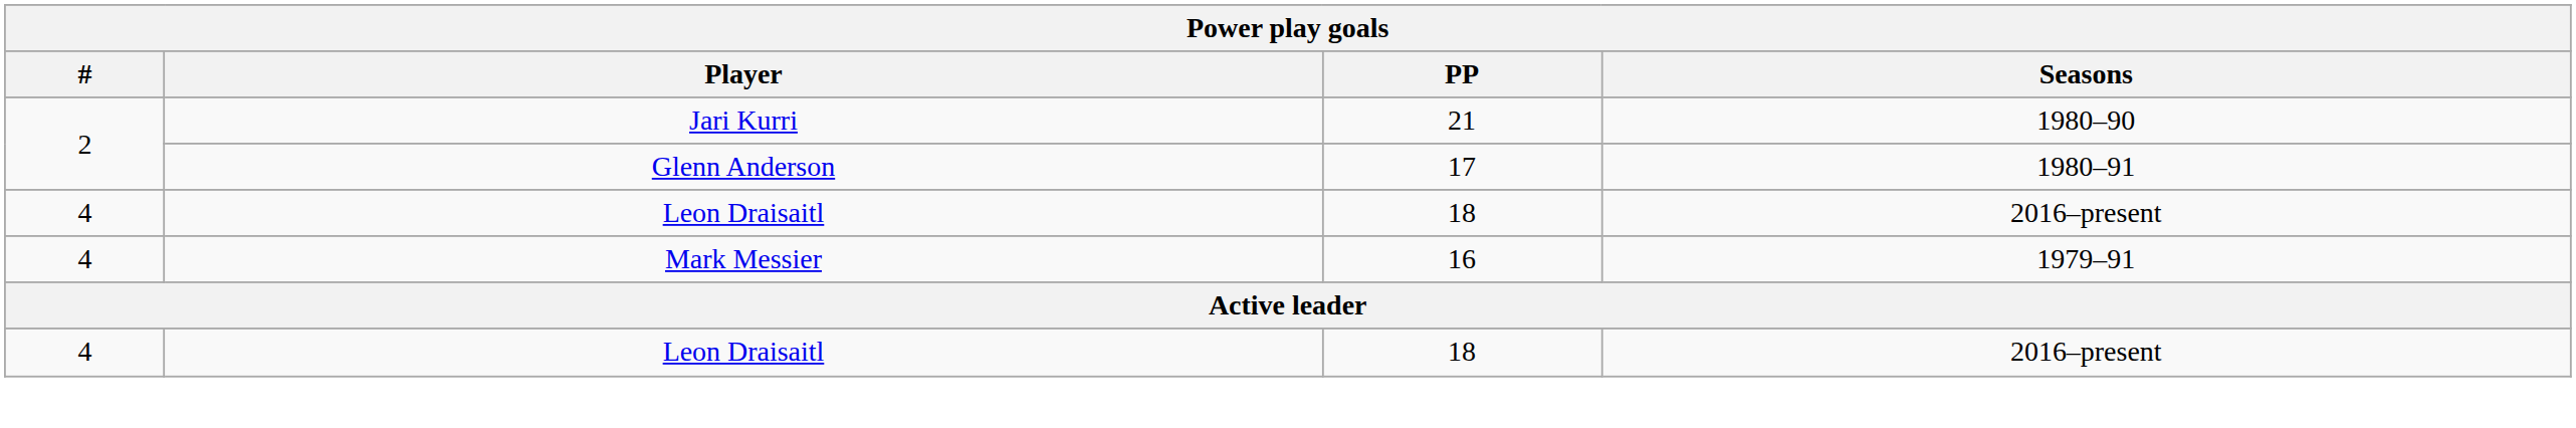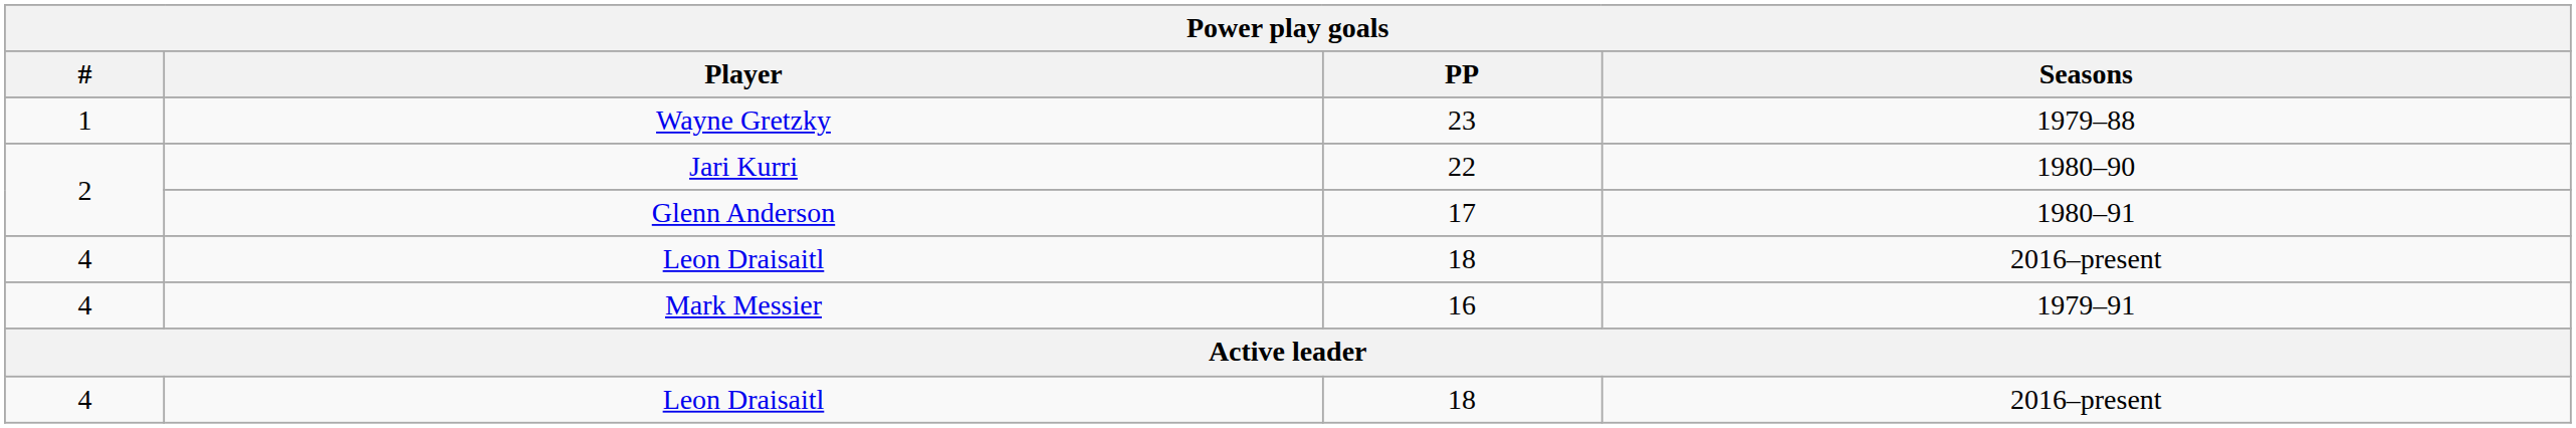 <table class="wikitable" style="text-align: center; font-size: 95%" width="70%">
 <tr>
 <th colspan="4">Power play goals</th>
 </tr>
 <tr>
 <th>#</th>
 <th>Player</th>
 <th>PP</th>
 <th>Seasons</th>
 </tr>
 <tr>
+<td>1</td>
+<td><a href='#'>Wayne Gretzky</a></td>
+<td>23</td>
+<td>1979–88</td>
+</tr>
+<tr>
 <td rowspan="2">2</td>
 <td><a href='#'>Jari Kurri</a></td>
-<td>21</td>
+<td>22</td>
 <td>1980–90</td>
 </tr>
 <tr>
 <td><a href='#'>Glenn Anderson</a></td>
 <td>17</td>
 <td>1980–91</td>
 </tr>
 <tr>
 <td>4</td>
 <td><a href='#'>Leon Draisaitl</a></td>
 <td>18</td>
 <td>2016–present</td>
 </tr>
 <tr>
 <td>4</td>
 <td><a href='#'>Mark Messier</a></td>
 <td>16</td>
 <td>1979–91</td>
 </tr>
 <tr>
 <th colspan="4">Active leader</th>
 </tr>
 <tr>
 <td>4</td>
 <td><a href='#'>Leon Draisaitl</a></td>
 <td>18</td>
 <td>2016–present</td>
 </tr>
 </table>
